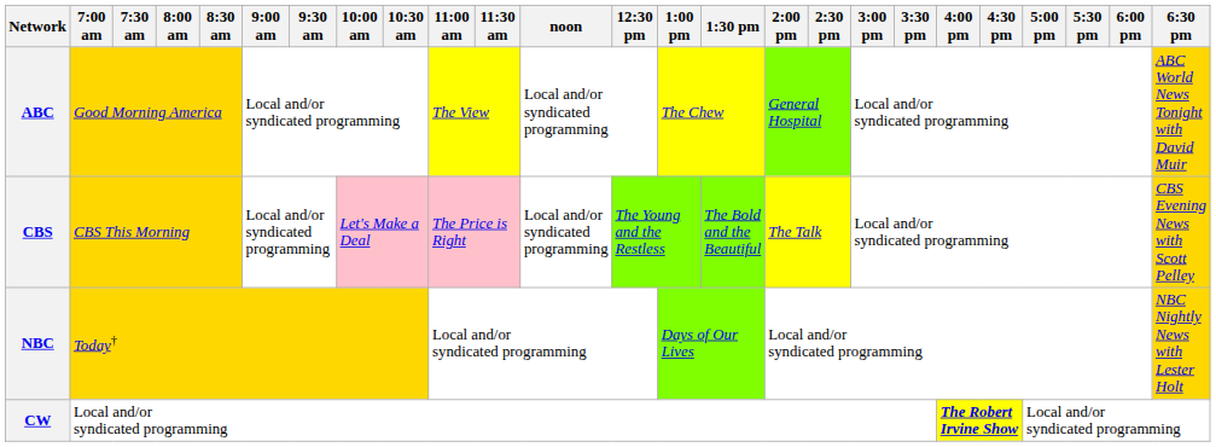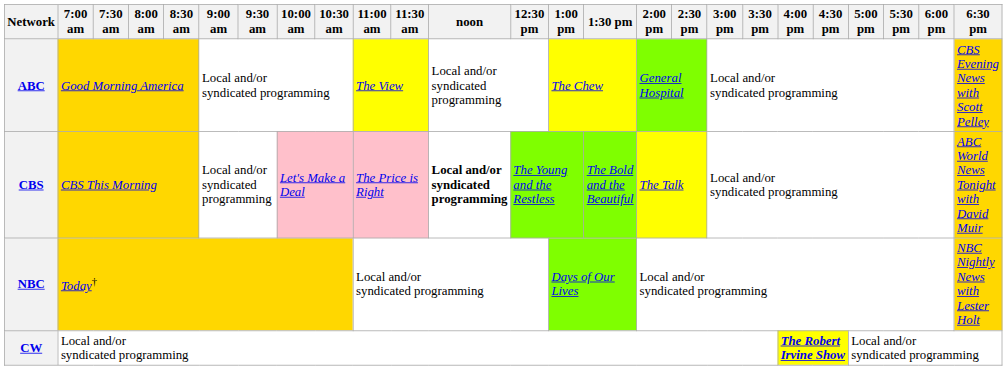 <table class=wikitable>
 <tr>
 <th width="1.5%" bgcolor="#C0C0C0" colspan="2">Network</th>
 <th width="4%" bgcolor="#C0C0C0">7:00 am</th>
 <th width="4%" bgcolor="#C0C0C0">7:30 am</th>
 <th width="4%" bgcolor="#C0C0C0">8:00 am</th>
 <th width="4%" bgcolor="#C0C0C0">8:30 am</th>
 <th width="4%" bgcolor="#C0C0C0">9:00 am</th>
 <th width="4%" bgcolor="#C0C0C0">9:30 am</th>
 <th width="4%" bgcolor="#C0C0C0">10:00 am</th>
 <th width="4%" bgcolor="#C0C0C0">10:30 am</th>
 <th width="4%" bgcolor="#C0C0C0">11:00 am</th>
 <th width="4%" bgcolor="#C0C0C0">11:30 am</th>
 <th width="4%" bgcolor="#C0C0C0">noon</th>
 <th width="4%" bgcolor="#C0C0C0">12:30 pm</th>
 <th width="4%" bgcolor="#C0C0C0">1:00 pm</th>
 <th width="4%" bgcolor="#C0C0C0">1:30 pm</th>
 <th width="4%" bgcolor="#C0C0C0">2:00 pm</th>
 <th width="4%" bgcolor="#C0C0C0">2:30 pm</th>
 <th width="4%" bgcolor="#C0C0C0">3:00 pm</th>
 <th width="4%" bgcolor="#C0C0C0">3:30 pm</th>
 <th width="4%" bgcolor="#C0C0C0">4:00 pm</th>
 <th width="4%" bgcolor="#C0C0C0">4:30 pm</th>
 <th width="4%" bgcolor="#C0C0C0">5:00 pm</th>
 <th width="4%" bgcolor="#C0C0C0">5:30 pm</th>
 <th width="4%" bgcolor="#C0C0C0">6:00 pm</th>
 <th width="4%" bgcolor="#C0C0C0">6:30 pm</th>
 </tr>
 <tr>
 <th bgcolor="#C0C0C0" colspan="2"><a href='#'>ABC</a></th>
 <td bgcolor="gold" colspan="4"><em><a href='#'>Good Morning America</a></em></td>
 <td bgcolor="white" colspan="4">Local and/or<br>syndicated programming</td>
 <td bgcolor="yellow" colspan="2"><em><a href='#'>The View</a></em></td>
 <td bgcolor="white" colspan="2">Local and/or<br>syndicated programming</td>
 <td bgcolor="yellow" colspan="2"><em><a href='#'>The Chew</a></em></td>
 <td bgcolor="chartreuse" colspan="2"><em><a href='#'>General Hospital</a></em></td>
 <td bgcolor="white" colspan="7">Local and/or<br>syndicated programming</td>
-<td bgcolor="gold"><em><a href='#'>ABC World News Tonight with David Muir</a></em></td>
+<td bgcolor="gold"><em><a href='#'>CBS Evening News with Scott Pelley</a></em></td>
 </tr>
 <tr>
 <th bgcolor="#C0C0C0" colspan="2"><a href='#'>CBS</a></th>
 <td bgcolor="gold" colspan="4"><em><a href='#'>CBS This Morning</a></em></td>
 <td bgcolor="white" colspan="2">Local and/or<br>syndicated programming</td>
 <td bgcolor="pink" colspan="2"><em><a href='#'>Let's Make a Deal</a></em></td>
 <td bgcolor="pink" colspan="2"><em><a href='#'>The Price is Right</a></em></td>
-<td bgcolor="white">Local and/or<br>syndicated programming</td>
+<td bgcolor="white"><strong>Local and/or<br>syndicated programming</strong></td>
 <td bgcolor="chartreuse" colspan="2"><em><a href='#'>The Young and the Restless</a></em></td>
 <td bgcolor="chartreuse"><em><a href='#'>The Bold and the Beautiful</a></em></td>
 <td bgcolor="yellow" colspan="2"><em><a href='#'>The Talk</a></em></td>
 <td bgcolor="white" colspan="7">Local and/or<br>syndicated programming</td>
-<td bgcolor="gold"><em><a href='#'>CBS Evening News with Scott Pelley</a></em></td>
+<td bgcolor="gold"><em><a href='#'>ABC World News Tonight with David Muir</a></em></td>
 </tr>
 <tr>
 <th bgcolor="#C0C0C0" colspan="2"><a href='#'>NBC</a></th>
 <td bgcolor="gold" colspan="8"><em><a href='#'>Today</a></em><sup>†</sup></td>
 <td bgcolor="white" colspan="4">Local and/or<br>syndicated programming</td>
 <td bgcolor="chartreuse" colspan="2"><em><a href='#'>Days of Our Lives</a></em></td>
 <td bgcolor="white" colspan="9">Local and/or<br>syndicated programming</td>
 <td bgcolor="gold"><em><a href='#'>NBC Nightly News with Lester Holt</a></em></td>
 </tr>
 <tr>
 <th bgcolor="#C0C0C0" colspan="2"><a href='#'>CW</a></th>
 <td bgcolor="white" colspan="18">Local and/or<br>syndicated programming</td>
 <td bgcolor="yellow" colspan="2"><strong><em><a href='#'>The Robert Irvine Show</a></em></strong></td>
 <td bgcolor="white" colspan="4">Local and/or<br>syndicated programming</td>
 </tr>
 </table>
